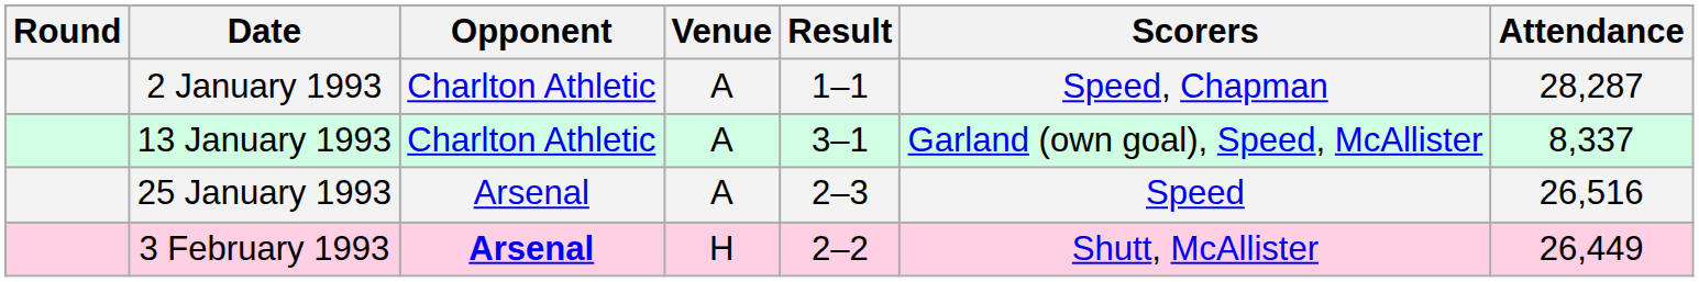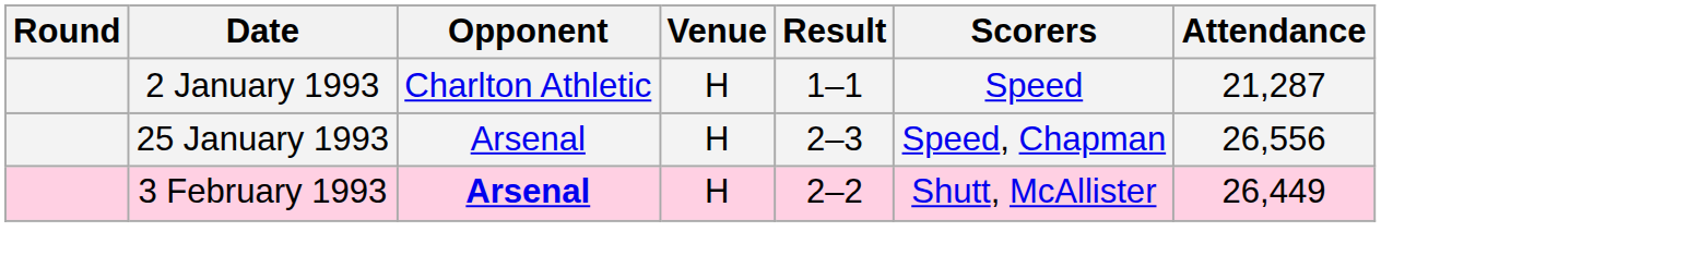 <table class="wikitable sortable" style="text-align:center">
 <tr>
 <th>Round</th>
 <th>Date</th>
 <th>Opponent</th>
 <th>Venue</th>
 <th>Result</th>
 <th class="unsortable">Scorers</th>
 <th>Attendance</th>
 </tr>
 <tr style="background-color: #f3f3f3;">
 <td></td>
 <td>2 January 1993</td>
 <td><a href='#'>Charlton Athletic</a></td>
-<td>A</td>
+<td>H</td>
 <td>1–1</td>
-<td><a href='#'>Speed</a>, <a href='#'>Chapman</a></td>
-<td>28,287</td>
-</tr>
-<tr style="background-color: #d0ffe3;">
-<td></td>
-<td>13 January 1993</td>
-<td><a href='#'>Charlton Athletic</a></td>
-<td>A</td>
-<td>3–1</td>
-<td><a href='#'>Garland</a> (own goal), <a href='#'>Speed</a>, <a href='#'>McAllister</a></td>
-<td>8,337</td>
+<td><a href='#'>Speed</a></td>
+<td>21,287</td>
 </tr>
 <tr style="background-color: #f3f3f3;">
 <td></td>
 <td>25 January 1993</td>
 <td><a href='#'>Arsenal</a></td>
-<td>A</td>
+<td>H</td>
 <td>2–3 </td>
-<td><a href='#'>Speed</a></td>
-<td>26,516</td>
+<td><a href='#'>Speed</a>, <a href='#'>Chapman</a></td>
+<td>26,556</td>
 </tr>
 <tr style="background-color: #ffd0e3;">
 <td></td>
 <td>3 February 1993</td>
 <td><strong><a href='#'>Arsenal</a></strong></td>
 <td>H</td>
 <td>2–2</td>
 <td><a href='#'>Shutt</a>, <a href='#'>McAllister</a></td>
 <td>26,449</td>
 </tr>
 </table>
